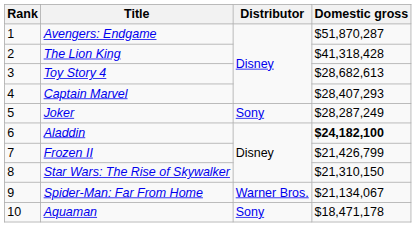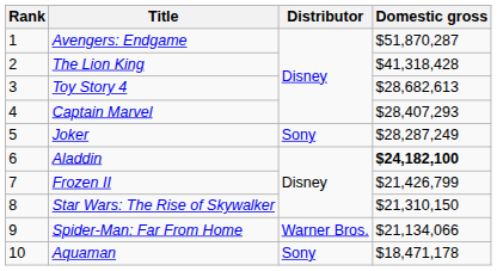 <table class="wikitable sortable" style="margin:auto; margin:auto;">
 <tr>
 <th>Rank</th>
 <th>Title</th>
 <th>Distributor</th>
 <th>Domestic gross</th>
 </tr>
 <tr>
 <td>1</td>
 <td><em><a href='#'>Avengers: Endgame</a></em></td>
 <td rowspan="4"><a href='#'>Disney</a></td>
 <td>$51,870,287</td>
 </tr>
 <tr>
 <td>2</td>
 <td><em><a href='#'>The Lion King</a></em></td>
 <td>$41,318,428</td>
 </tr>
 <tr>
 <td>3</td>
 <td><em><a href='#'>Toy Story 4</a></em></td>
 <td>$28,682,613</td>
 </tr>
 <tr>
 <td>4</td>
 <td><em><a href='#'>Captain Marvel</a></em></td>
 <td>$28,407,293</td>
 </tr>
 <tr>
 <td>5</td>
 <td><em><a href='#'>Joker</a></em></td>
 <td><a href='#'>Sony</a></td>
 <td>$28,287,249</td>
 </tr>
 <tr>
 <td>6</td>
 <td><em><a href='#'>Aladdin</a></em></td>
 <td rowspan="3">Disney</td>
 <td><strong>$24,182,100</strong></td>
 </tr>
 <tr>
 <td>7</td>
 <td><em><a href='#'>Frozen II</a></em></td>
 <td>$21,426,799</td>
 </tr>
 <tr>
 <td>8</td>
 <td><em><a href='#'>Star Wars: The Rise of Skywalker</a></em></td>
 <td>$21,310,150</td>
 </tr>
 <tr>
 <td>9</td>
 <td><em><a href='#'>Spider-Man: Far From Home</a></em></td>
 <td><a href='#'>Warner Bros.</a></td>
-<td>$21,134,067</td>
+<td>$21,134,066</td>
 </tr>
 <tr>
 <td>10</td>
 <td><em><a href='#'>Aquaman</a></em></td>
 <td><a href='#'>Sony</a></td>
 <td>$18,471,178</td>
 </tr>
 </table>
